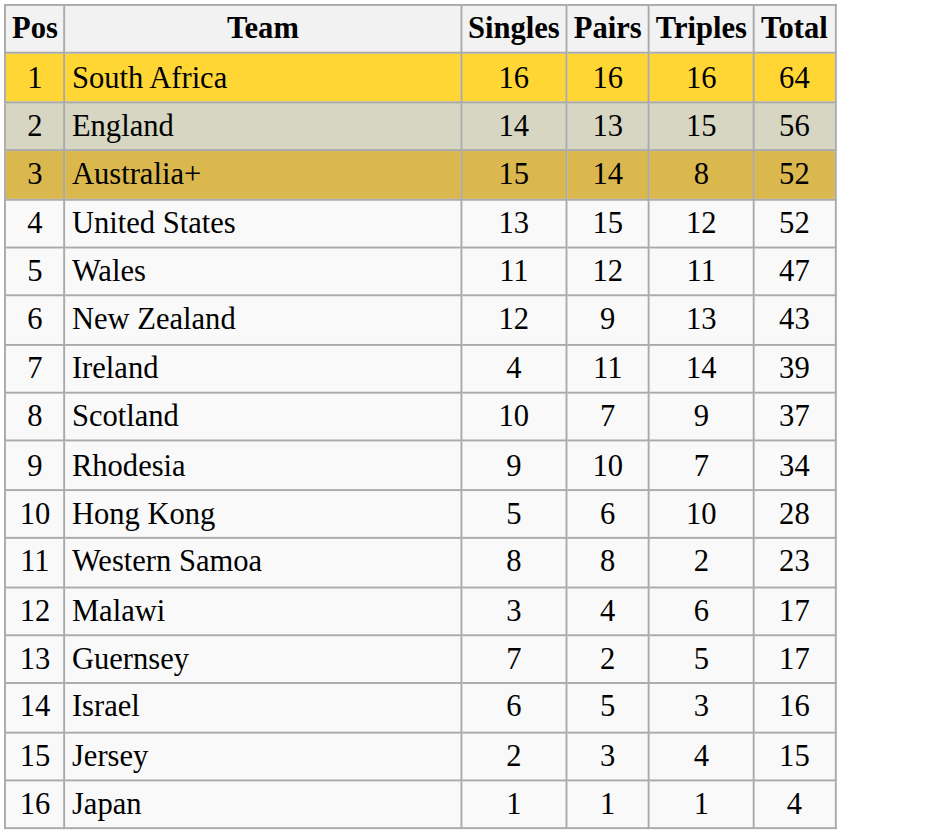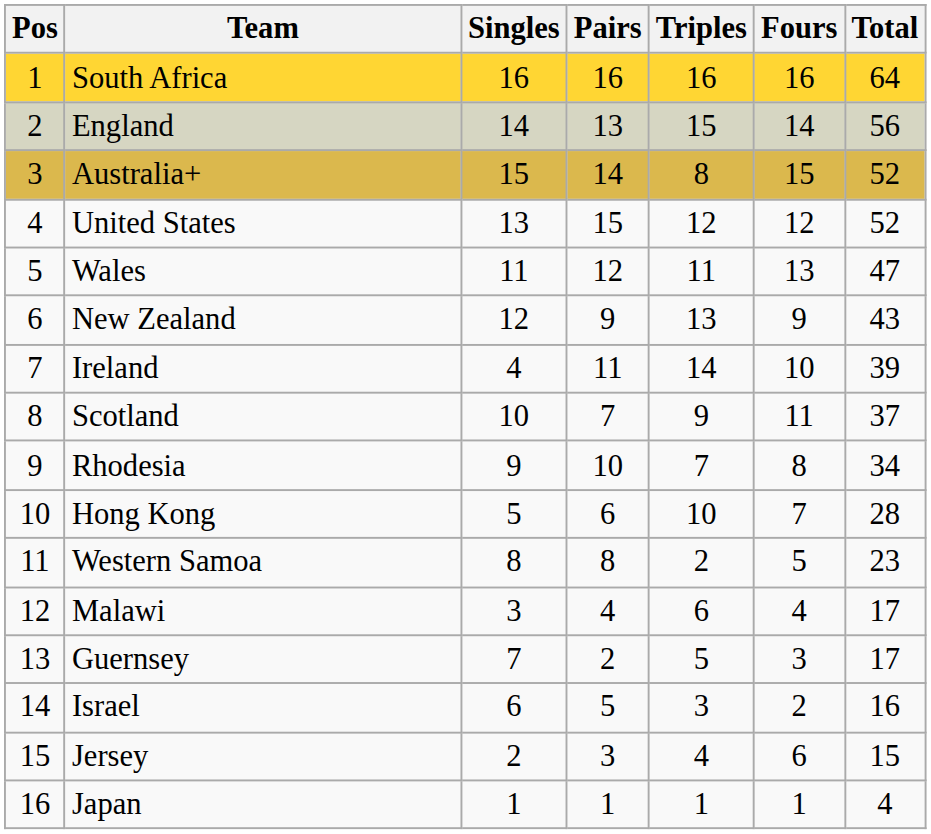 <table class="wikitable" style="font-size: 100%">
 <tr>
 <th width=20>Pos</th>
 <th width=200>Team</th>
 <th width=20>Singles</th>
 <th width=20>Pairs</th>
 <th width=20>Triples</th>
+<th width=20>Fours</th>
 <th width=20>Total</th>
 </tr>
 <tr align=center style="background: #FFD633;">
 <td>1</td>
 <td align="left"> South Africa</td>
+<td>16</td>
 <td>16</td>
 <td>16</td>
 <td>16</td>
 <td>64</td>
 </tr>
 <tr align=center style="background: #D6D6C2;">
 <td>2</td>
 <td align="left"> England</td>
 <td>14</td>
 <td>13</td>
 <td>15</td>
+<td>14</td>
 <td>56</td>
 </tr>
 <tr align=center style="background: #DBB84D;">
 <td>3</td>
 <td align="left"> Australia+</td>
 <td>15</td>
 <td>14</td>
 <td>8</td>
+<td>15</td>
 <td>52</td>
 </tr>
 <tr align=center>
 <td>4</td>
 <td align="left"> United States</td>
 <td>13</td>
 <td>15</td>
+<td>12</td>
 <td>12</td>
 <td>52</td>
 </tr>
 <tr align=center>
 <td>5</td>
 <td align="left"> Wales</td>
 <td>11</td>
 <td>12</td>
 <td>11</td>
+<td>13</td>
 <td>47</td>
 </tr>
 <tr align=center>
 <td>6</td>
 <td align="left"> New Zealand</td>
 <td>12</td>
 <td>9</td>
 <td>13</td>
+<td>9</td>
 <td>43</td>
 </tr>
 <tr align=center>
 <td>7</td>
 <td align="left"> Ireland</td>
 <td>4</td>
 <td>11</td>
 <td>14</td>
+<td>10</td>
 <td>39</td>
 </tr>
 <tr align=center>
 <td>8</td>
 <td align="left"> Scotland</td>
 <td>10</td>
 <td>7</td>
 <td>9</td>
+<td>11</td>
 <td>37</td>
 </tr>
 <tr align=center>
 <td>9</td>
 <td align="left"> Rhodesia</td>
 <td>9</td>
 <td>10</td>
 <td>7</td>
+<td>8</td>
 <td>34</td>
 </tr>
 <tr align=center>
 <td>10</td>
 <td align="left"> Hong Kong</td>
 <td>5</td>
 <td>6</td>
 <td>10</td>
+<td>7</td>
 <td>28</td>
 </tr>
 <tr align=center>
 <td>11</td>
 <td align="left"> Western Samoa</td>
 <td>8</td>
 <td>8</td>
 <td>2</td>
+<td>5</td>
 <td>23</td>
 </tr>
 <tr align=center>
 <td>12</td>
 <td align="left"> Malawi</td>
 <td>3</td>
 <td>4</td>
 <td>6</td>
+<td>4</td>
 <td>17</td>
 </tr>
 <tr align=center>
 <td>13</td>
 <td align="left"> Guernsey</td>
 <td>7</td>
 <td>2</td>
 <td>5</td>
+<td>3</td>
 <td>17</td>
 </tr>
 <tr align=center>
 <td>14</td>
 <td align="left"> Israel</td>
 <td>6</td>
 <td>5</td>
 <td>3</td>
+<td>2</td>
 <td>16</td>
 </tr>
 <tr align=center>
 <td>15</td>
 <td align="left"> Jersey</td>
 <td>2</td>
 <td>3</td>
 <td>4</td>
+<td>6</td>
 <td>15</td>
 </tr>
 <tr align=center>
 <td>16</td>
 <td align="left"> Japan</td>
 <td>1</td>
 <td>1</td>
 <td>1</td>
+<td>1</td>
 <td>4</td>
 </tr>
 </table>
